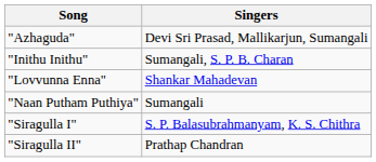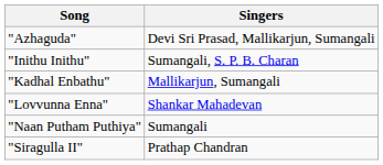 <table class="wikitable">
 <tr>
 <th>Song</th>
 <th>Singers</th>
 </tr>
 <tr>
 <td>"Azhaguda"</td>
 <td>Devi Sri Prasad, Mallikarjun, Sumangali</td>
 </tr>
 <tr>
 <td>"Inithu Inithu"</td>
 <td>Sumangali, <a href='#'>S. P. B. Charan</a></td>
 </tr>
 <tr>
+<td>"Kadhal Enbathu"</td>
+<td><a href='#'>Mallikarjun</a>, Sumangali</td>
+</tr>
+<tr>
 <td>"Lovvunna Enna"</td>
 <td><a href='#'>Shankar Mahadevan</a></td>
 </tr>
 <tr>
 <td>"Naan Putham Puthiya"</td>
 <td>Sumangali</td>
 </tr>
 <tr>
-<td>"Siragulla I"</td>
-<td><a href='#'>S. P. Balasubrahmanyam</a>, <a href='#'>K. S. Chithra</a></td>
-</tr>
-<tr>
 <td>"Siragulla II"</td>
 <td>Prathap Chandran</td>
 </tr>
 </table>
